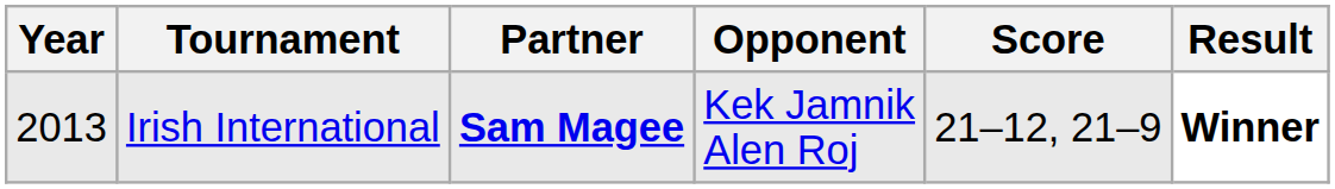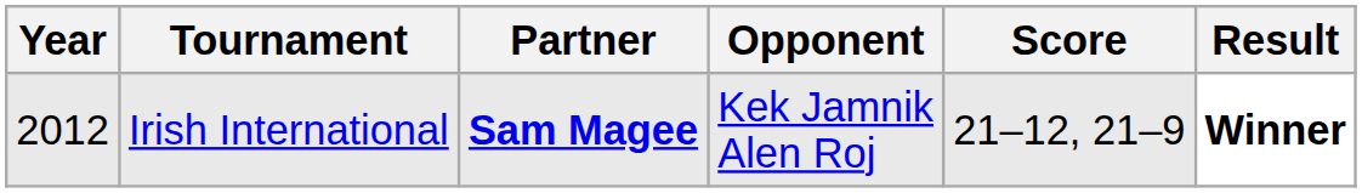 <table class="sortable wikitable" style="font-size: 90%;">
 <tr>
 <th>Year</th>
 <th>Tournament</th>
 <th>Partner</th>
 <th>Opponent</th>
 <th>Score</th>
 <th>Result</th>
 </tr>
 <tr style="background:#E9E9E9">
-<td align="center">2013</td>
+<td align="center">2012</td>
 <td align="left"><a href='#'>Irish International</a></td>
 <td align="left"><strong> <a href='#'>Sam Magee</a></strong></td>
 <td align="left"> <a href='#'>Kek Jamnik</a> <br>  <a href='#'>Alen Roj</a></td>
 <td align="left">21–12, 21–9</td>
 <td style="text-align:left; background:white"> <strong>Winner</strong></td>
 </tr>
 </table>
